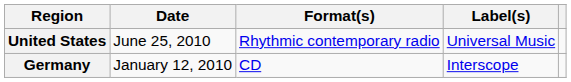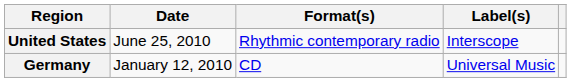 <table class="wikitable plainrowheaders">
 <tr>
 <th scope="col">Region</th>
 <th scope="col">Date</th>
 <th scope="col">Format(s)</th>
 <th scope="col">Label(s)</th>
 <th scope="col"></th>
 </tr>
 <tr>
 <th scope="row">United States</th>
 <td>June 25, 2010</td>
 <td><a href='#'>Rhythmic contemporary radio</a></td>
-<td><a href='#'>Universal Music</a></td>
+<td><a href='#'>Interscope</a></td>
 <td></td>
 </tr>
 <tr>
 <th scope="row">Germany</th>
 <td>January 12, 2010</td>
 <td><a href='#'>CD</a></td>
-<td><a href='#'>Interscope</a></td>
+<td><a href='#'>Universal Music</a></td>
 <td></td>
 </tr>
 </table>
